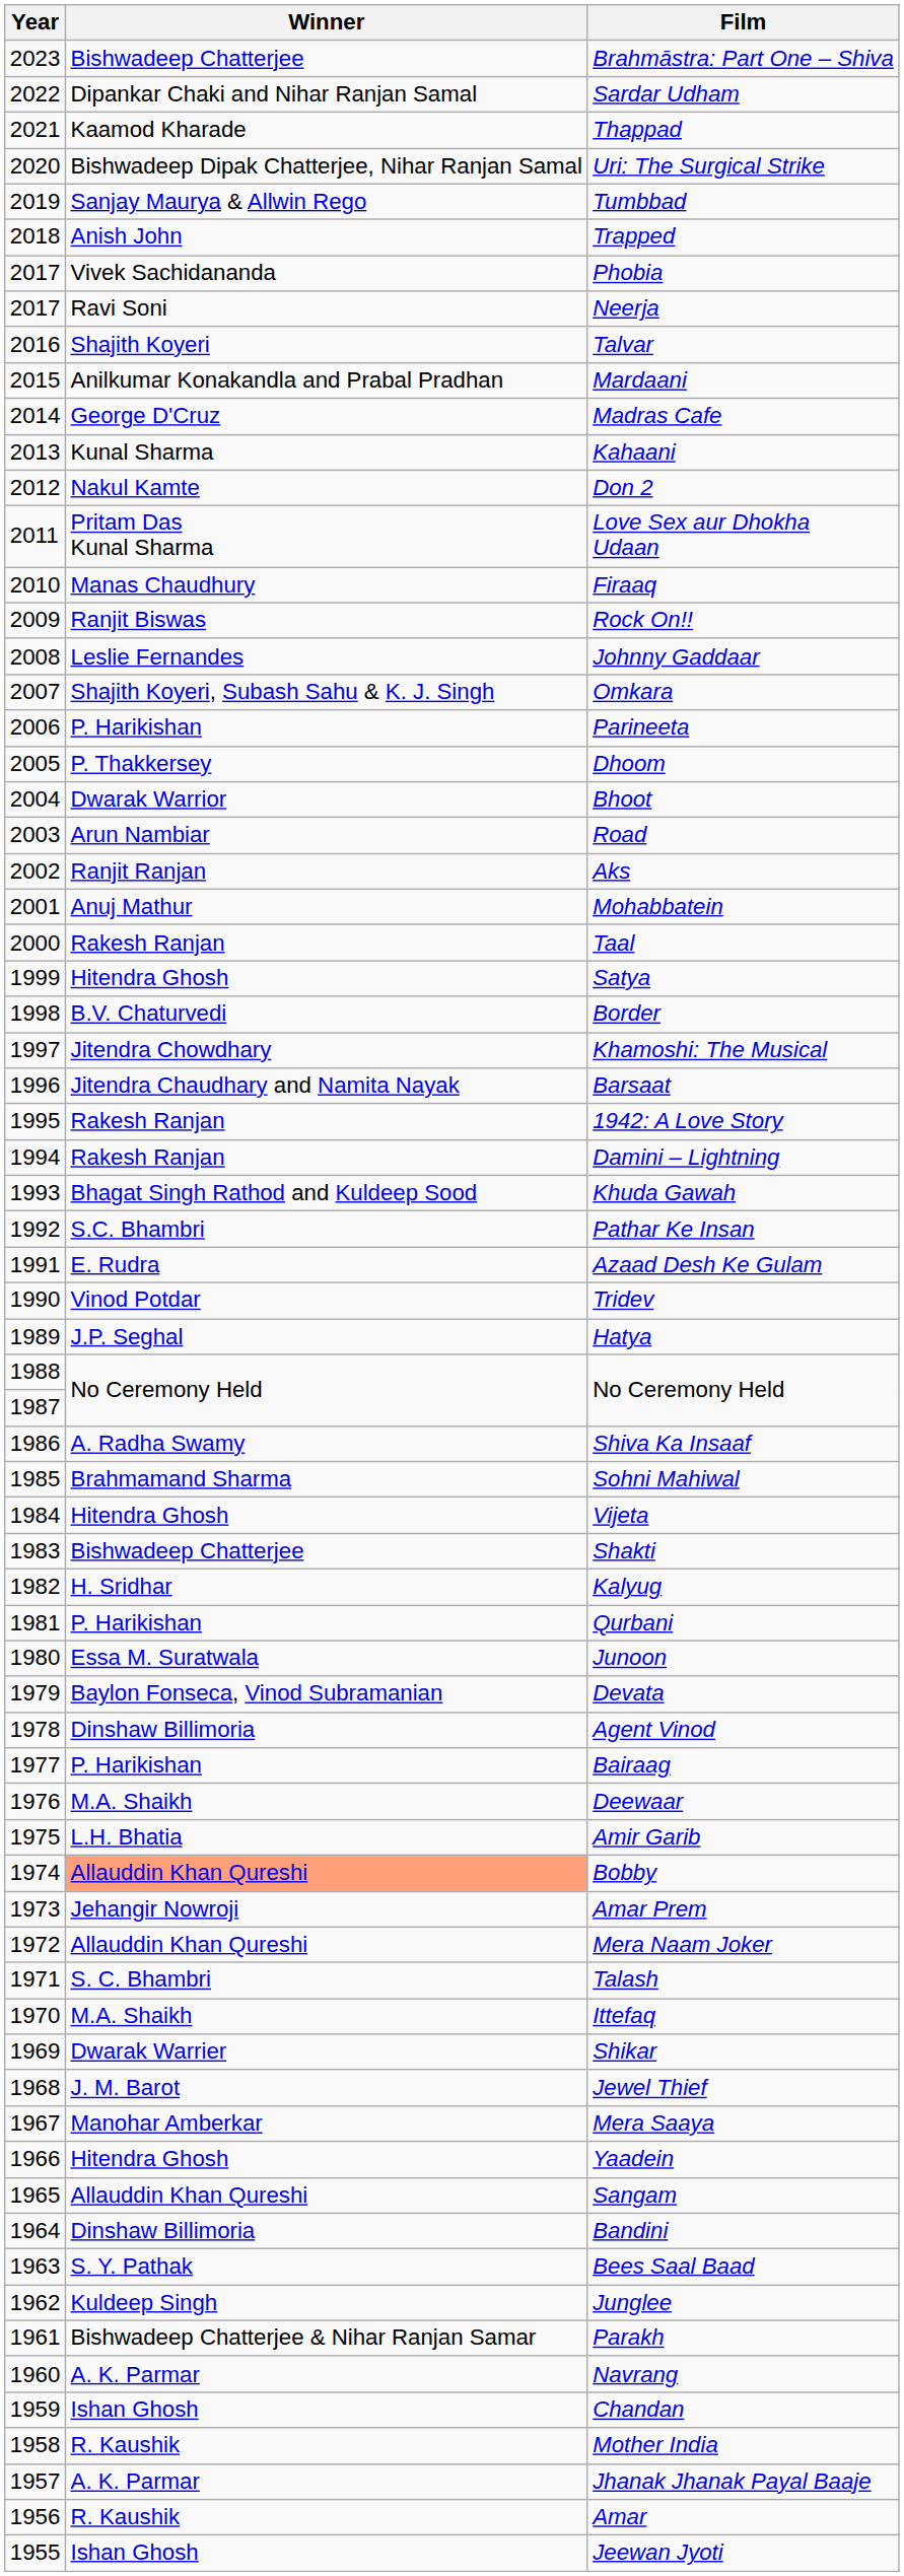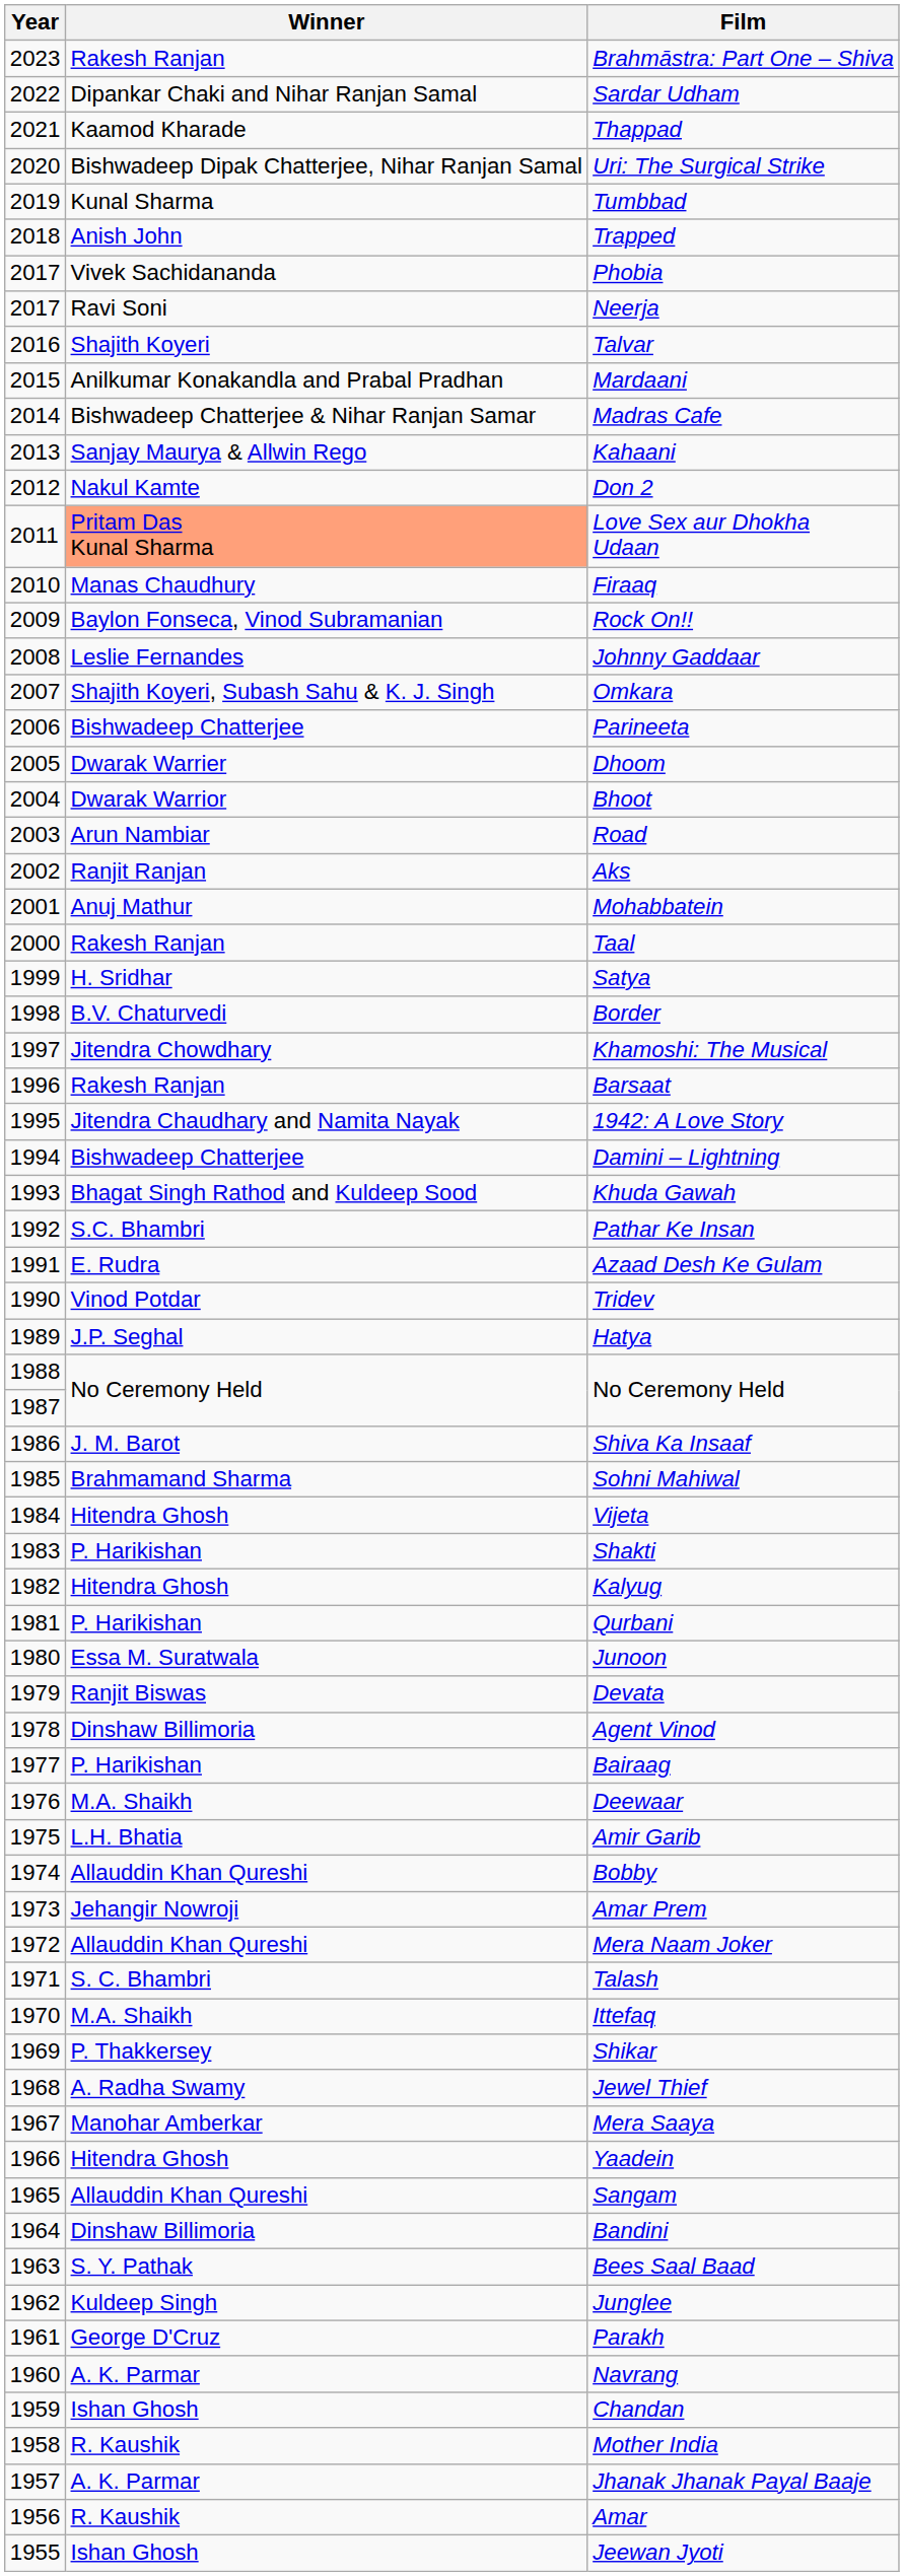 <table class="wikitable sortable">
 <tr>
 <th>Year</th>
 <th>Winner</th>
 <th>Film</th>
 </tr>
 <tr>
 <td>2023</td>
-<td><a href='#'>Bishwadeep Chatterjee</a></td>
+<td><a href='#'>Rakesh Ranjan</a></td>
 <td><em><a href='#'>Brahmāstra: Part One – Shiva</a></em></td>
 </tr>
 <tr>
 <td>2022</td>
 <td>Dipankar Chaki and Nihar Ranjan Samal</td>
 <td><em><a href='#'>Sardar Udham</a></em></td>
 </tr>
 <tr>
 <td>2021</td>
 <td>Kaamod Kharade</td>
 <td><em><a href='#'>Thappad</a></em></td>
 </tr>
 <tr>
 <td>2020</td>
 <td>Bishwadeep Dipak Chatterjee, Nihar Ranjan Samal</td>
 <td><em><a href='#'>Uri: The Surgical Strike</a></em></td>
 </tr>
 <tr>
 <td>2019</td>
-<td><a href='#'>Sanjay Maurya</a> & <a href='#'>Allwin Rego</a></td>
+<td>Kunal Sharma</td>
 <td><em><a href='#'>Tumbbad</a></em></td>
 </tr>
 <tr>
 <td>2018</td>
 <td><a href='#'>Anish John</a></td>
 <td><em><a href='#'>Trapped</a></em></td>
 </tr>
 <tr>
 <td>2017</td>
 <td>Vivek Sachidananda</td>
 <td><em><a href='#'>Phobia</a></em></td>
 </tr>
 <tr>
 <td>2017</td>
 <td>Ravi Soni</td>
 <td><em><a href='#'>Neerja</a></em></td>
 </tr>
 <tr>
 <td>2016</td>
 <td><a href='#'>Shajith Koyeri</a></td>
 <td><em><a href='#'>Talvar</a></em></td>
 </tr>
 <tr>
 <td>2015</td>
 <td>Anilkumar Konakandla and Prabal Pradhan</td>
 <td><em><a href='#'>Mardaani</a></em></td>
 </tr>
 <tr>
 <td>2014</td>
-<td><a href='#'>George D'Cruz</a></td>
+<td>Bishwadeep Chatterjee & Nihar Ranjan Samar</td>
 <td><em><a href='#'>Madras Cafe</a></em></td>
 </tr>
 <tr>
 <td>2013</td>
-<td>Kunal Sharma</td>
+<td><a href='#'>Sanjay Maurya</a> & <a href='#'>Allwin Rego</a></td>
 <td><em><a href='#'>Kahaani</a></em></td>
 </tr>
 <tr>
 <td>2012</td>
 <td><a href='#'>Nakul Kamte</a></td>
 <td><em><a href='#'>Don 2</a></em></td>
 </tr>
 <tr>
 <td>2011</td>
-<td><a href='#'>Pritam Das</a><br>Kunal Sharma</td>
+<td style="background: lightsalmon;"><a href='#'>Pritam Das</a><br>Kunal Sharma</td>
 <td><em><a href='#'>Love Sex aur Dhokha</a></em><br><em><a href='#'>Udaan</a></em></td>
 </tr>
 <tr>
 <td>2010</td>
 <td><a href='#'>Manas Chaudhury</a></td>
 <td><em><a href='#'>Firaaq</a></em></td>
 </tr>
 <tr>
 <td>2009</td>
-<td><a href='#'>Ranjit Biswas</a></td>
+<td><a href='#'>Baylon Fonseca</a>, <a href='#'>Vinod Subramanian</a></td>
 <td><em><a href='#'>Rock On!!</a></em></td>
 </tr>
 <tr>
 <td>2008</td>
 <td><a href='#'>Leslie Fernandes</a></td>
 <td><em><a href='#'>Johnny Gaddaar</a></em></td>
 </tr>
 <tr>
 <td>2007</td>
 <td><a href='#'>Shajith Koyeri</a>,  <a href='#'>Subash Sahu</a> & <a href='#'>K. J. Singh</a></td>
 <td><em><a href='#'>Omkara</a></em></td>
 </tr>
 <tr>
 <td>2006</td>
-<td><a href='#'>P. Harikishan</a></td>
+<td><a href='#'>Bishwadeep Chatterjee</a></td>
 <td><em><a href='#'>Parineeta</a></em></td>
 </tr>
 <tr>
 <td>2005</td>
-<td><a href='#'>P. Thakkersey</a></td>
+<td><a href='#'>Dwarak Warrier</a></td>
 <td><em><a href='#'>Dhoom</a></em></td>
 </tr>
 <tr>
 <td>2004</td>
 <td><a href='#'>Dwarak Warrior</a></td>
 <td><em><a href='#'>Bhoot</a></em></td>
 </tr>
 <tr>
 <td>2003</td>
 <td><a href='#'>Arun Nambiar</a></td>
 <td><em><a href='#'>Road</a></em></td>
 </tr>
 <tr>
 <td>2002</td>
 <td><a href='#'>Ranjit Ranjan</a></td>
 <td><em><a href='#'>Aks</a></em></td>
 </tr>
 <tr>
 <td>2001</td>
 <td><a href='#'>Anuj Mathur</a></td>
 <td><em><a href='#'>Mohabbatein</a></em></td>
 </tr>
 <tr>
 <td>2000</td>
 <td><a href='#'>Rakesh Ranjan</a></td>
 <td><em><a href='#'>Taal</a></em></td>
 </tr>
 <tr>
 <td>1999</td>
-<td><a href='#'>Hitendra Ghosh</a></td>
+<td><a href='#'>H. Sridhar</a></td>
 <td><em><a href='#'>Satya</a></em></td>
 </tr>
 <tr>
 <td>1998</td>
 <td><a href='#'>B.V. Chaturvedi</a></td>
 <td><em><a href='#'>Border</a></em></td>
 </tr>
 <tr>
 <td>1997</td>
 <td><a href='#'>Jitendra Chowdhary</a></td>
 <td><em><a href='#'>Khamoshi: The Musical</a></em></td>
 </tr>
 <tr>
 <td>1996</td>
-<td><a href='#'>Jitendra Chaudhary</a> and <a href='#'>Namita Nayak</a></td>
+<td><a href='#'>Rakesh Ranjan</a></td>
 <td><em><a href='#'>Barsaat</a></em></td>
 </tr>
 <tr>
 <td>1995</td>
-<td><a href='#'>Rakesh Ranjan</a></td>
+<td><a href='#'>Jitendra Chaudhary</a> and <a href='#'>Namita Nayak</a></td>
 <td><em><a href='#'>1942: A Love Story</a></em></td>
 </tr>
 <tr>
 <td>1994</td>
-<td><a href='#'>Rakesh Ranjan</a></td>
+<td><a href='#'>Bishwadeep Chatterjee</a></td>
 <td><em><a href='#'>Damini – Lightning</a></em></td>
 </tr>
 <tr>
 <td>1993</td>
 <td><a href='#'>Bhagat Singh Rathod</a> and <a href='#'>Kuldeep Sood</a></td>
 <td><em><a href='#'>Khuda Gawah</a></em></td>
 </tr>
 <tr>
 <td>1992</td>
 <td><a href='#'>S.C. Bhambri</a></td>
 <td><em><a href='#'>Pathar Ke Insan</a></em></td>
 </tr>
 <tr>
 <td>1991</td>
 <td><a href='#'>E. Rudra</a></td>
 <td><em><a href='#'>Azaad Desh Ke Gulam</a></em></td>
 </tr>
 <tr>
 <td>1990</td>
 <td><a href='#'>Vinod Potdar</a></td>
 <td><em><a href='#'>Tridev</a></em></td>
 </tr>
 <tr>
 <td>1989</td>
 <td><a href='#'>J.P. Seghal</a></td>
 <td><em><a href='#'>Hatya</a></em></td>
 </tr>
 <tr>
 <td>1988</td>
 <td rowspan="2">No Ceremony Held</td>
 <td rowspan="2">No Ceremony Held</td>
 </tr>
 <tr>
 <td>1987</td>
 </tr>
 <tr>
 <td>1986</td>
-<td><a href='#'>A. Radha Swamy</a></td>
+<td><a href='#'>J. M. Barot</a></td>
 <td><em><a href='#'>Shiva Ka Insaaf</a></em></td>
 </tr>
 <tr>
 <td>1985</td>
 <td><a href='#'>Brahmamand Sharma</a></td>
 <td><em><a href='#'>Sohni Mahiwal</a></em></td>
 </tr>
 <tr>
 <td>1984</td>
 <td><a href='#'>Hitendra Ghosh</a></td>
 <td><em><a href='#'>Vijeta</a></em></td>
 </tr>
 <tr>
 <td>1983</td>
-<td><a href='#'>Bishwadeep Chatterjee</a></td>
+<td><a href='#'>P. Harikishan</a></td>
 <td><em><a href='#'>Shakti</a></em></td>
 </tr>
 <tr>
 <td>1982</td>
-<td><a href='#'>H. Sridhar</a></td>
+<td><a href='#'>Hitendra Ghosh</a></td>
 <td><em><a href='#'>Kalyug</a></em></td>
 </tr>
 <tr>
 <td>1981</td>
 <td><a href='#'>P. Harikishan</a></td>
 <td><em><a href='#'>Qurbani</a></em></td>
 </tr>
 <tr>
 <td>1980</td>
 <td><a href='#'>Essa M. Suratwala</a></td>
 <td><em><a href='#'>Junoon</a></em></td>
 </tr>
 <tr>
 <td>1979</td>
-<td><a href='#'>Baylon Fonseca</a>, <a href='#'>Vinod Subramanian</a></td>
+<td><a href='#'>Ranjit Biswas</a></td>
 <td><em><a href='#'>Devata</a></em></td>
 </tr>
 <tr>
 <td>1978</td>
 <td><a href='#'>Dinshaw Billimoria</a></td>
 <td><em><a href='#'>Agent Vinod</a></em></td>
 </tr>
 <tr>
 <td>1977</td>
 <td><a href='#'>P. Harikishan</a></td>
 <td><em><a href='#'>Bairaag</a></em></td>
 </tr>
 <tr>
 <td>1976</td>
 <td><a href='#'>M.A. Shaikh</a></td>
 <td><em><a href='#'>Deewaar</a></em></td>
 </tr>
 <tr>
 <td>1975</td>
 <td><a href='#'>L.H. Bhatia</a></td>
 <td><em><a href='#'>Amir Garib</a></em></td>
 </tr>
 <tr>
 <td>1974</td>
-<td style="background: lightsalmon;"><a href='#'>Allauddin Khan Qureshi</a></td>
+<td><a href='#'>Allauddin Khan Qureshi</a></td>
 <td><em><a href='#'>Bobby</a></em></td>
 </tr>
 <tr>
 <td>1973</td>
 <td><a href='#'>Jehangir Nowroji</a></td>
 <td><em><a href='#'>Amar Prem</a></em></td>
 </tr>
 <tr>
 <td>1972</td>
 <td><a href='#'>Allauddin Khan Qureshi</a></td>
 <td><em><a href='#'>Mera Naam Joker</a></em></td>
 </tr>
 <tr>
 <td>1971</td>
 <td><a href='#'>S. C. Bhambri</a></td>
 <td><em><a href='#'>Talash</a></em></td>
 </tr>
 <tr>
 <td>1970</td>
 <td><a href='#'>M.A. Shaikh</a></td>
 <td><em><a href='#'>Ittefaq</a></em></td>
 </tr>
 <tr>
 <td>1969</td>
-<td><a href='#'>Dwarak Warrier</a></td>
+<td><a href='#'>P. Thakkersey</a></td>
 <td><em><a href='#'>Shikar</a></em></td>
 </tr>
 <tr>
 <td>1968</td>
-<td><a href='#'>J. M. Barot</a></td>
+<td><a href='#'>A. Radha Swamy</a></td>
 <td><em><a href='#'>Jewel Thief</a></em></td>
 </tr>
 <tr>
 <td>1967</td>
 <td><a href='#'>Manohar Amberkar</a></td>
 <td><em><a href='#'>Mera Saaya</a></em></td>
 </tr>
 <tr>
 <td>1966</td>
 <td><a href='#'>Hitendra Ghosh</a></td>
 <td><em><a href='#'>Yaadein</a></em></td>
 </tr>
 <tr>
 <td>1965</td>
 <td><a href='#'>Allauddin Khan Qureshi</a></td>
 <td><em><a href='#'>Sangam</a></em></td>
 </tr>
 <tr>
 <td>1964</td>
 <td><a href='#'>Dinshaw Billimoria</a></td>
 <td><em><a href='#'>Bandini</a></em></td>
 </tr>
 <tr>
 <td>1963</td>
 <td><a href='#'>S. Y. Pathak</a></td>
 <td><em><a href='#'>Bees Saal Baad</a></em></td>
 </tr>
 <tr>
 <td>1962</td>
 <td><a href='#'>Kuldeep Singh</a></td>
 <td><em><a href='#'>Junglee</a></em></td>
 </tr>
 <tr>
 <td>1961</td>
-<td>Bishwadeep Chatterjee & Nihar Ranjan Samar</td>
+<td><a href='#'>George D'Cruz</a></td>
 <td><em><a href='#'>Parakh</a></em></td>
 </tr>
 <tr>
 <td>1960</td>
 <td><a href='#'>A. K. Parmar</a></td>
 <td><em><a href='#'>Navrang</a></em></td>
 </tr>
 <tr>
 <td>1959</td>
 <td><a href='#'>Ishan Ghosh</a></td>
 <td><em><a href='#'>Chandan</a></em></td>
 </tr>
 <tr>
 <td>1958</td>
 <td><a href='#'>R. Kaushik</a></td>
 <td><em><a href='#'>Mother India</a></em></td>
 </tr>
 <tr>
 <td>1957</td>
 <td><a href='#'>A. K. Parmar</a></td>
 <td><em><a href='#'>Jhanak Jhanak Payal Baaje</a></em></td>
 </tr>
 <tr>
 <td>1956</td>
 <td><a href='#'>R. Kaushik</a></td>
 <td><em><a href='#'>Amar</a></em></td>
 </tr>
 <tr>
 <td>1955</td>
 <td><a href='#'>Ishan Ghosh</a></td>
 <td><em><a href='#'>Jeewan Jyoti</a></em></td>
 </tr>
 </table>
